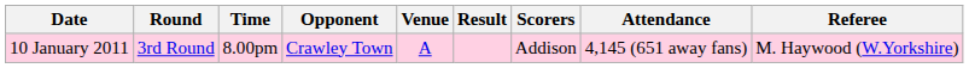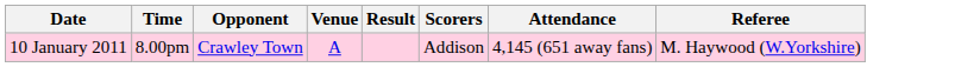 <table class="wikitable" style="text-align:center">
 <tr>
 <th>Date</th>
-<th>Round</th>
 <th>Time</th>
 <th>Opponent</th>
 <th>Venue</th>
 <th>Result</th>
 <th>Scorers</th>
 <th>Attendance</th>
 <th>Referee</th>
 </tr>
 <tr bgcolor="ffd0e3">
 <td>10 January 2011</td>
-<td><a href='#'>3rd Round</a></td>
 <td>8.00pm</td>
 <td><a href='#'>Crawley Town</a></td>
 <td><a href='#'>A</a></td>
 <td></td>
 <td>Addison </td>
 <td>4,145 (651 away fans)</td>
 <td>M. Haywood (<a href='#'>W.Yorkshire</a>)</td>
 </tr>
 </table>
